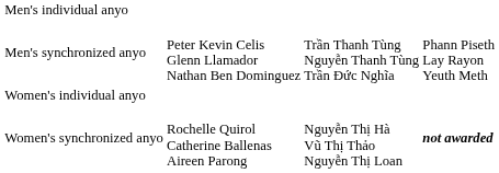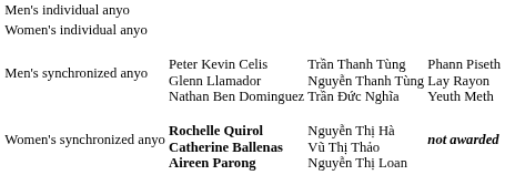 <table>
 <tr>
 <td>Men's individual anyo</td>
 <td></td>
 <td></td>
 <td></td>
 </tr>
 <tr>
+<td>Women's individual anyo</td>
+<td></td>
+<td></td>
+<td nowrap></td>
+</tr>
+<tr>
 <td>Men's synchronized anyo</td>
 <td nowrap> <br> Peter Kevin Celis <br> Glenn Llamador <br> Nathan Ben Dominguez</td>
 <td nowrap> <br> Trần Thanh Tùng <br> Nguyễn Thanh Tùng <br> Trần Đức Nghĩa</td>
 <td> <br> Phann Piseth <br> Lay Rayon <br> Yeuth Meth</td>
 </tr>
 <tr>
-<td>Women's individual anyo</td>
-<td></td>
-<td></td>
-<td nowrap></td>
-</tr>
-<tr>
 <td>Women's synchronized anyo</td>
-<td> <br> Rochelle Quirol <br> Catherine Ballenas <br> Aireen Parong</td>
+<td><strong> <br> Rochelle Quirol <br> Catherine Ballenas <br> Aireen Parong</strong></td>
 <td> <br> Nguyễn Thị Hà <br> Vũ Thị Thảo <br> Nguyễn Thị Loan</td>
 <td><strong><em>not awarded</em></strong></td>
 </tr>
 </table>
